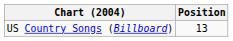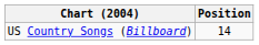 <table class="wikitable sortable">
 <tr>
 <th scope="col">Chart (2004)</th>
 <th scope="col">Position</th>
 </tr>
 <tr>
 <td>US <a href='#'>Country Songs</a> (<em><a href='#'>Billboard</a></em>)</td>
-<td align="center">13</td>
+<td align="center">14</td>
 </tr>
 </table>
